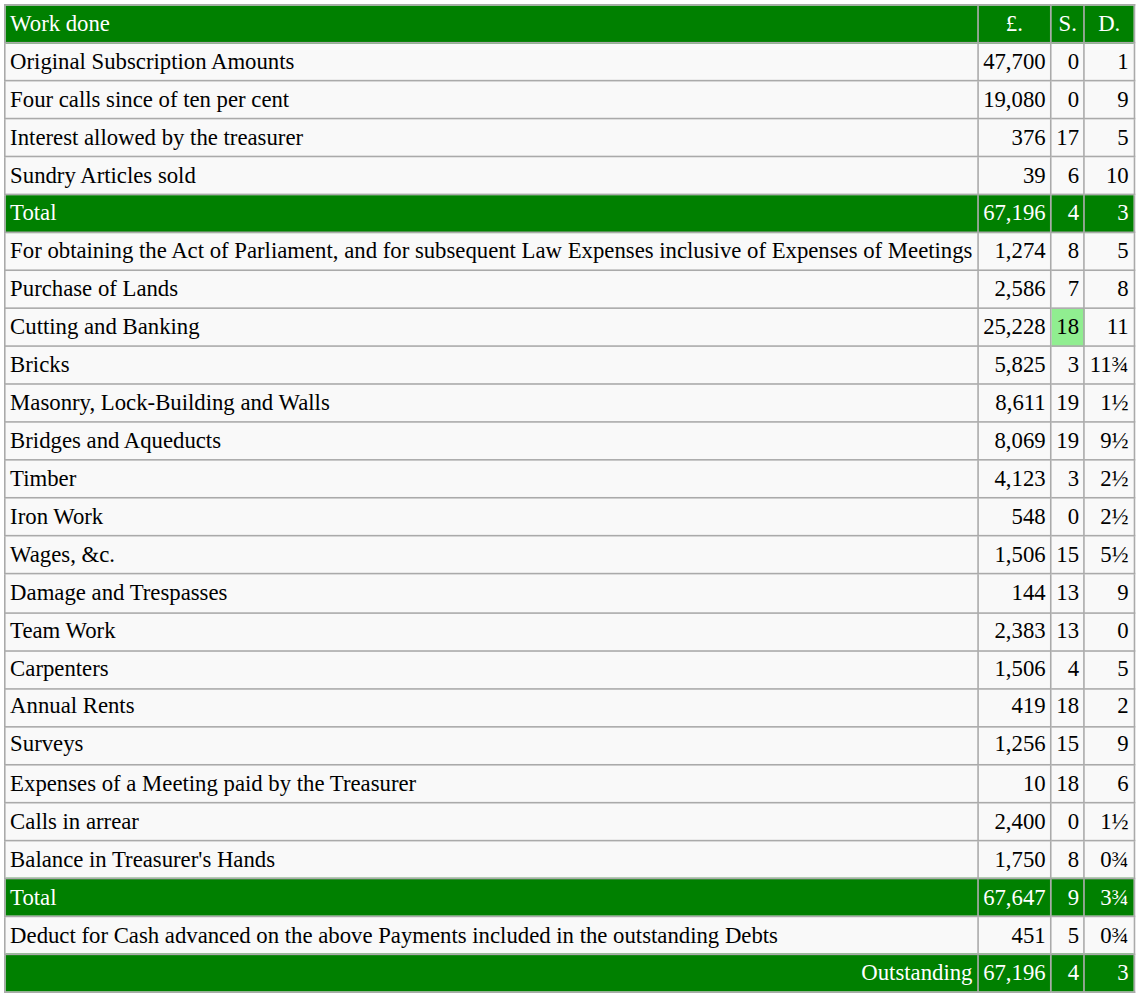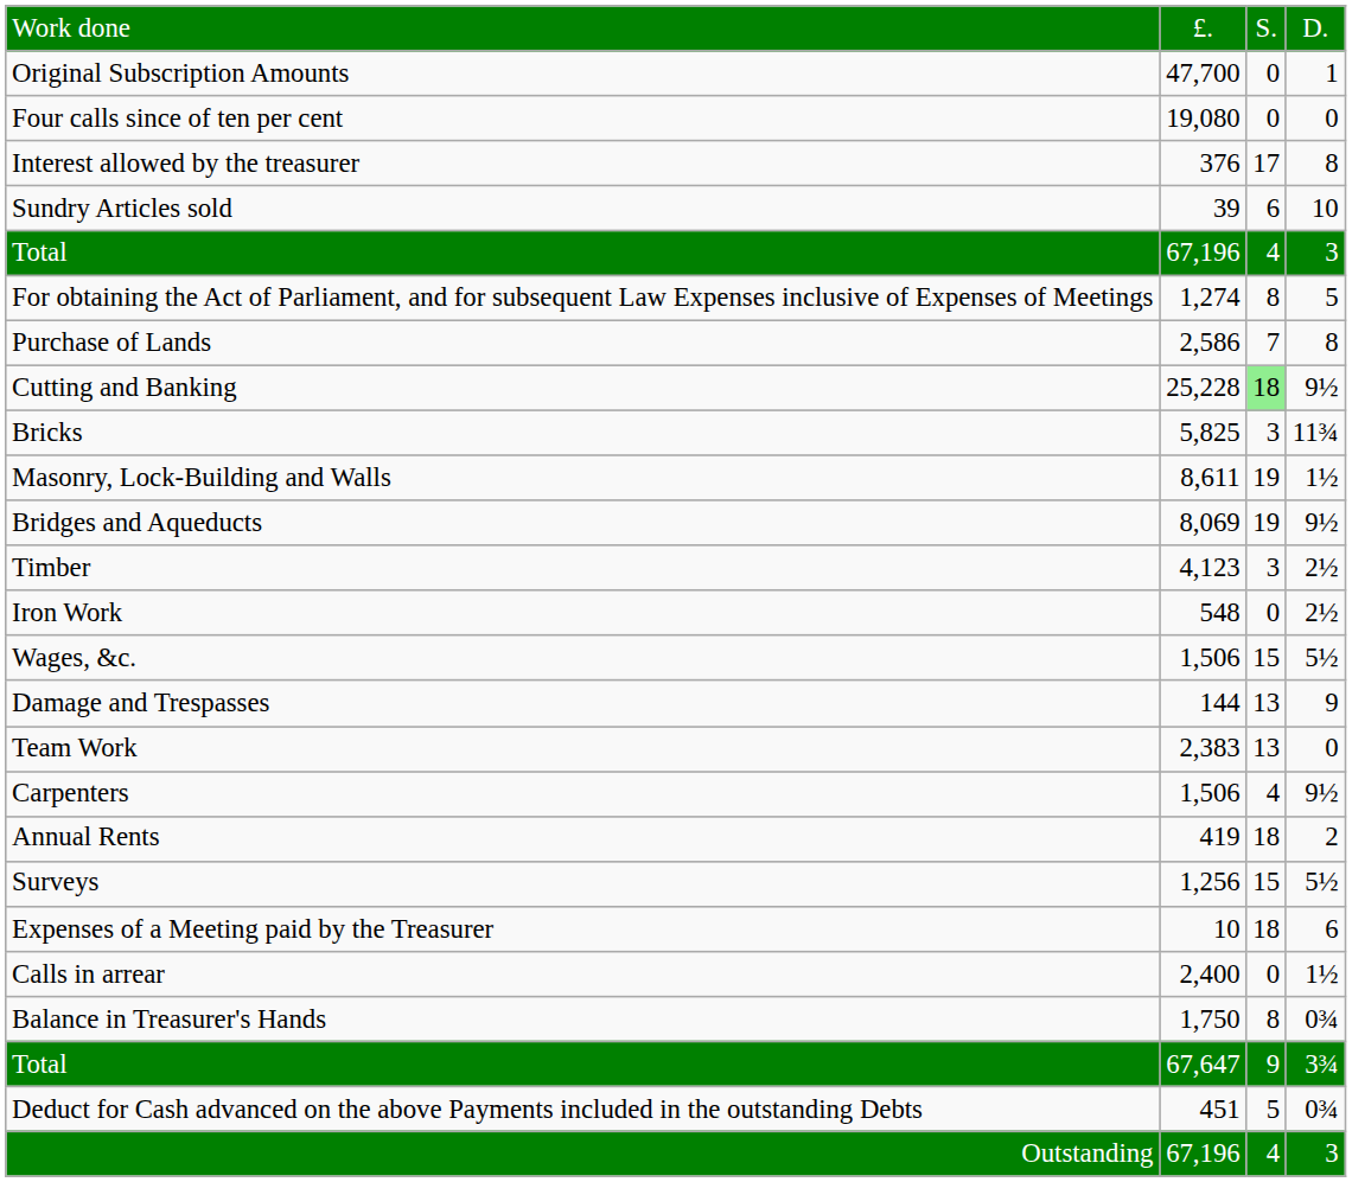 <table class="wikitable" style="font-size:90%; border:0; line-height:120%;">
 <tr style="background:green;">
 <td style="color:white">Work done</td>
 <td style="color:white; text-align:center;">£.</td>
 <td style="color:white; text-align:center;">S.</td>
 <td style="color:white; text-align:center;">D.</td>
 </tr>
 <tr>
 <td>Original Subscription Amounts</td>
 <td style="text-align:right;">47,700</td>
 <td style="text-align:right;">0</td>
 <td style="text-align:right;">1</td>
 </tr>
 <tr>
 <td>Four calls since of ten per cent</td>
 <td style="text-align:right;">19,080</td>
 <td style="text-align:right;">0</td>
-<td style="text-align:right;">9</td>
+<td style="text-align:right;">0</td>
 </tr>
 <tr>
 <td>Interest allowed by the treasurer</td>
 <td style="text-align:right;">376</td>
 <td style="text-align:right;">17</td>
-<td style="text-align:right;">5</td>
+<td style="text-align:right;">8</td>
 </tr>
 <tr>
 <td>Sundry Articles sold</td>
 <td style="text-align:right;">39</td>
 <td style="text-align:right;">6</td>
 <td style="text-align:right;">10</td>
 </tr>
 <tr style="background:green;">
 <td style="color:white">Total</td>
 <td style="color:white; text-align:right;">67,196</td>
 <td style="color:white; text-align:right;">4</td>
 <td style="color:white; text-align:right;">3</td>
 </tr>
 <tr>
 <td>For obtaining the Act of Parliament, and for subsequent Law Expenses inclusive of Expenses of Meetings</td>
 <td style="text-align:right;">1,274</td>
 <td style="text-align:right;">8</td>
 <td style="text-align:right;">5</td>
 </tr>
 <tr>
 <td>Purchase of Lands</td>
 <td style="text-align:right;">2,586</td>
 <td style="text-align:right;">7</td>
 <td style="text-align:right;">8</td>
 </tr>
 <tr>
 <td>Cutting and Banking</td>
 <td style="text-align:right;">25,228</td>
 <td style="background: lightgreen; text-align:right;">18</td>
-<td style="text-align:right;">11</td>
+<td style="text-align:right;">9½</td>
 </tr>
 <tr>
 <td>Bricks</td>
 <td style="text-align:right;">5,825</td>
 <td style="text-align:right;">3</td>
 <td style="text-align:right;">11¾</td>
 </tr>
 <tr>
 <td>Masonry, Lock-Building and Walls</td>
 <td style="text-align:right;">8,611</td>
 <td style="text-align:right;">19</td>
 <td style="text-align:right;">1½</td>
 </tr>
 <tr>
 <td>Bridges and Aqueducts</td>
 <td style="text-align:right;">8,069</td>
 <td style="text-align:right;">19</td>
 <td style="text-align:right;">9½</td>
 </tr>
 <tr>
 <td>Timber</td>
 <td style="text-align:right;">4,123</td>
 <td style="text-align:right;">3</td>
 <td style="text-align:right;">2½</td>
 </tr>
 <tr>
 <td>Iron Work</td>
 <td style="text-align:right;">548</td>
 <td style="text-align:right;">0</td>
 <td style="text-align:right;">2½</td>
 </tr>
 <tr>
 <td>Wages, &c.</td>
 <td style="text-align:right;">1,506</td>
 <td style="text-align:right;">15</td>
 <td style="text-align:right;">5½</td>
 </tr>
 <tr>
 <td>Damage and Trespasses</td>
 <td style="text-align:right;">144</td>
 <td style="text-align:right;">13</td>
 <td style="text-align:right;">9</td>
 </tr>
 <tr>
 <td>Team Work</td>
 <td style="text-align:right;">2,383</td>
 <td style="text-align:right;">13</td>
 <td style="text-align:right;">0</td>
 </tr>
 <tr>
 <td>Carpenters</td>
 <td style="text-align:right;">1,506</td>
 <td style="text-align:right;">4</td>
-<td style="text-align:right;">5</td>
+<td style="text-align:right;">9½</td>
 </tr>
 <tr>
 <td>Annual Rents</td>
 <td style="text-align:right;">419</td>
 <td style="text-align:right;">18</td>
 <td style="text-align:right;">2</td>
 </tr>
 <tr>
 <td>Surveys</td>
 <td style="text-align:right;">1,256</td>
 <td style="text-align:right;">15</td>
-<td style="text-align:right;">9</td>
+<td style="text-align:right;">5½</td>
 </tr>
 <tr>
 <td>Expenses of a Meeting paid by the Treasurer</td>
 <td style="text-align:right;">10</td>
 <td style="text-align:right;">18</td>
 <td style="text-align:right;">6</td>
 </tr>
 <tr>
 <td>Calls in arrear</td>
 <td style="text-align:right;">2,400</td>
 <td style="text-align:right;">0</td>
 <td style="text-align:right;">1½</td>
 </tr>
 <tr>
 <td>Balance in Treasurer's Hands</td>
 <td style="text-align:right;">1,750</td>
 <td style="text-align:right;">8</td>
 <td style="text-align:right;">0¾</td>
 </tr>
 <tr style="background:green;">
 <td style="color:white">Total</td>
 <td style="color:white; text-align:right;">67,647</td>
 <td style="color:white; text-align:right;">9</td>
 <td style="color:white; text-align:right;">3¾</td>
 </tr>
 <tr>
 <td>Deduct for Cash advanced on the above Payments included in the outstanding Debts</td>
 <td style="text-align:right;">451</td>
 <td style="text-align:right;">5</td>
 <td style="text-align:right;">0¾</td>
 </tr>
 <tr style="color:white; text-align:right; background:green;">
 <td>Outstanding</td>
 <td>67,196</td>
 <td>4</td>
 <td>3</td>
 </tr>
 </table>
